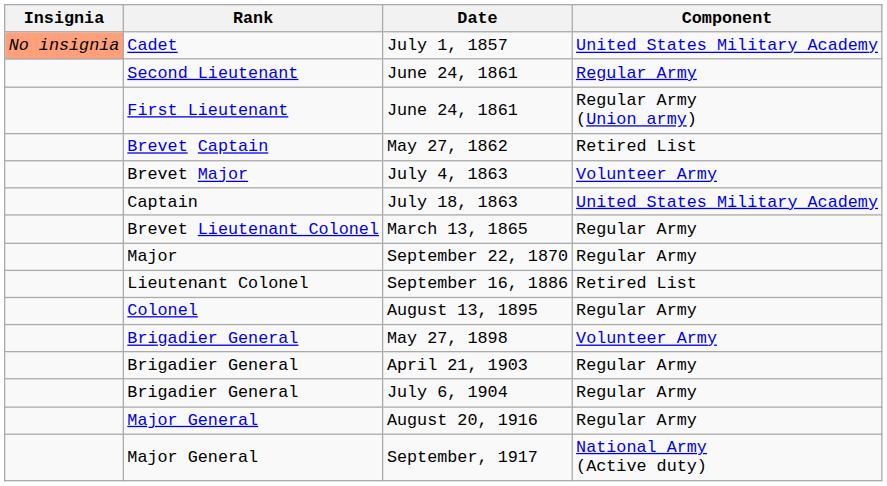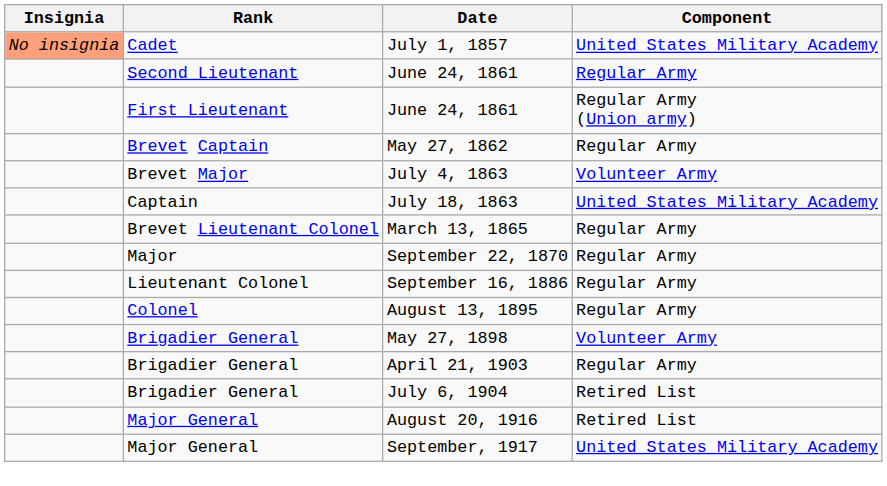 <table class="wikitable">
 <tr>
 <th>Insignia</th>
 <th>Rank</th>
 <th>Date</th>
 <th>Component</th>
 </tr>
 <tr>
 <td align="center" style="background: lightsalmon;"><em>No insignia</em></td>
 <td><a href='#'>Cadet</a></td>
 <td>July 1, 1857</td>
 <td><a href='#'>United States Military Academy</a></td>
 </tr>
 <tr>
 <td align="center"></td>
 <td><a href='#'>Second Lieutenant</a></td>
 <td>June 24, 1861</td>
 <td><a href='#'>Regular Army</a></td>
 </tr>
 <tr>
 <td align="center"></td>
 <td><a href='#'>First Lieutenant</a></td>
 <td>June 24, 1861</td>
 <td>Regular Army<br>(<a href='#'>Union army</a>)</td>
 </tr>
 <tr>
 <td align="center"></td>
 <td><a href='#'>Brevet</a> <a href='#'>Captain</a></td>
 <td>May 27, 1862</td>
-<td>Retired List</td>
+<td>Regular Army</td>
 </tr>
 <tr>
 <td align="center"></td>
 <td>Brevet <a href='#'>Major</a></td>
 <td>July 4, 1863</td>
 <td><a href='#'>Volunteer Army</a></td>
 </tr>
 <tr>
 <td align="center"></td>
 <td>Captain</td>
 <td>July 18, 1863</td>
 <td><a href='#'>United States Military Academy</a></td>
 </tr>
 <tr>
 <td align="center"></td>
 <td>Brevet <a href='#'>Lieutenant Colonel</a></td>
 <td>March 13, 1865</td>
 <td>Regular Army</td>
 </tr>
 <tr>
 <td align="center"></td>
 <td>Major</td>
 <td>September 22, 1870</td>
 <td>Regular Army</td>
 </tr>
 <tr>
 <td align="center"></td>
 <td>Lieutenant Colonel</td>
 <td>September 16, 1886</td>
-<td>Retired List</td>
+<td>Regular Army</td>
 </tr>
 <tr>
 <td align="center"></td>
 <td><a href='#'>Colonel</a></td>
 <td>August 13, 1895</td>
 <td>Regular Army</td>
 </tr>
 <tr>
 <td align="center"></td>
 <td><a href='#'>Brigadier General</a></td>
 <td>May 27, 1898</td>
 <td><a href='#'>Volunteer Army</a></td>
 </tr>
 <tr>
 <td align="center"></td>
 <td>Brigadier General</td>
 <td>April 21, 1903</td>
 <td>Regular Army</td>
 </tr>
 <tr>
 <td align="center"></td>
 <td>Brigadier General</td>
 <td>July 6, 1904</td>
-<td>Regular Army</td>
+<td>Retired List</td>
 </tr>
 <tr>
 <td align="center"></td>
 <td><a href='#'>Major General</a></td>
 <td>August 20, 1916</td>
-<td>Regular Army</td>
+<td>Retired List</td>
 </tr>
 <tr>
 <td align="center"></td>
 <td>Major General</td>
 <td>September, 1917</td>
-<td><a href='#'>National Army</a><br>(Active duty)</td>
+<td><a href='#'>United States Military Academy</a></td>
 </tr>
 </table>
